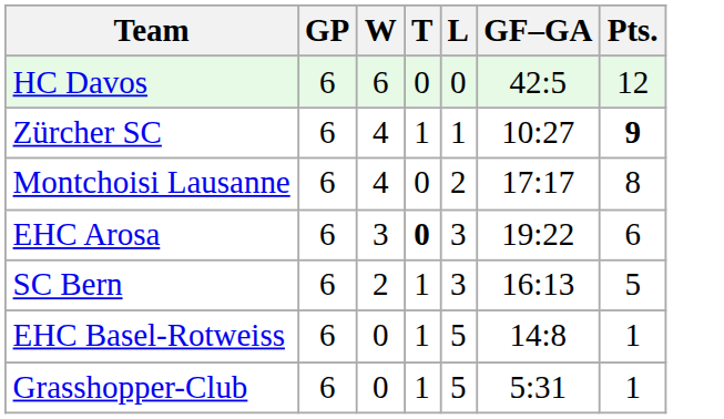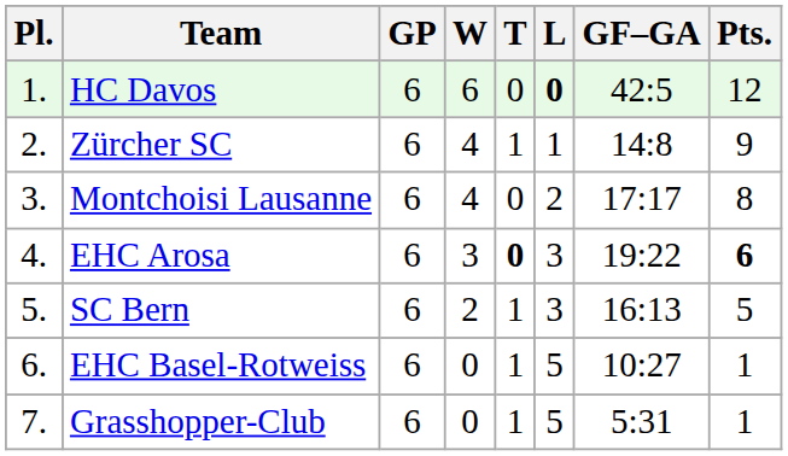 <table class="wikitable">
 <tr>
+<th>Pl.</th>
 <th>Team</th>
 <th>GP</th>
 <th>W</th>
 <th>T</th>
 <th>L</th>
 <th>GF–GA</th>
 <th>Pts.</th>
 </tr>
 <tr align="center " bgcolor="#e6fae6">
+<td>1.</td>
 <td align="left"><a href='#'>HC Davos</a></td>
 <td>6</td>
 <td>6</td>
 <td>0</td>
-<td>0</td>
+<td><strong>0</strong></td>
 <td>42:5</td>
 <td>12</td>
 </tr>
 <tr align="center "  bgcolor="#FFFFFF">
+<td>2.</td>
 <td align="left"><a href='#'>Zürcher SC</a></td>
 <td>6</td>
 <td>4</td>
 <td>1</td>
 <td>1</td>
-<td>10:27</td>
-<td><strong>9</strong></td>
+<td>14:8</td>
+<td>9</td>
 </tr>
 <tr align="center "  bgcolor="#FFFFFF">
+<td>3.</td>
 <td align="left"><a href='#'>Montchoisi Lausanne</a></td>
 <td>6</td>
 <td>4</td>
 <td>0</td>
 <td>2</td>
 <td>17:17</td>
 <td>8</td>
 </tr>
 <tr align="center "  bgcolor="#FFFFFF">
+<td>4.</td>
 <td align="left"><a href='#'>EHC Arosa</a></td>
 <td>6</td>
 <td>3</td>
 <td><strong>0</strong></td>
 <td>3</td>
 <td>19:22</td>
-<td>6</td>
+<td><strong>6</strong></td>
 </tr>
 <tr align="center "   bgcolor="#FFFFFF">
+<td>5.</td>
 <td align="left"><a href='#'>SC Bern</a></td>
 <td>6</td>
 <td>2</td>
 <td>1</td>
 <td>3</td>
 <td>16:13</td>
 <td>5</td>
 </tr>
 <tr align="center "  bgcolor="#FFFFFF">
+<td>6.</td>
 <td align="left"><a href='#'>EHC Basel-Rotweiss</a></td>
 <td>6</td>
 <td>0</td>
 <td>1</td>
 <td>5</td>
-<td>14:8</td>
+<td>10:27</td>
 <td>1</td>
 </tr>
 <tr align="center "   bgcolor="#FFFFFF">
+<td>7.</td>
 <td align="left"><a href='#'>Grasshopper-Club</a></td>
 <td>6</td>
 <td>0</td>
 <td>1</td>
 <td>5</td>
 <td>5:31</td>
 <td>1</td>
 </tr>
 </table>
